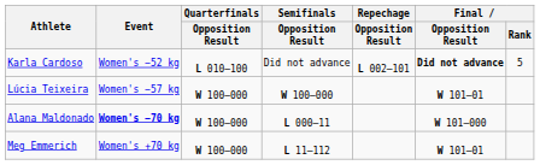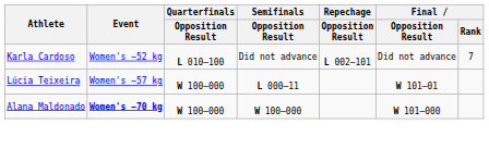 <table class="wikitable" style="font-size:90%">
 <tr>
 <th rowspan="2">Athlete</th>
 <th rowspan="2">Event</th>
 <th>Quarterfinals</th>
 <th>Semifinals</th>
 <th>Repechage</th>
 <th colspan="2">Final / </th>
 </tr>
 <tr>
 <th>Opposition<br>Result</th>
 <th>Opposition<br>Result</th>
 <th>Opposition<br>Result</th>
 <th>Opposition<br>Result</th>
 <th>Rank</th>
 </tr>
 <tr align=center>
 <td align=left><a href='#'>Karla Cardoso</a></td>
 <td align=left><a href='#'>Women's −52 kg</a></td>
 <td><br><strong>L</strong> 010–100</td>
 <td>Did not advance</td>
 <td><br> <strong>L</strong> 002–101</td>
-<td><strong>Did not advance</strong></td>
-<td>5</td>
+<td>Did not advance</td>
+<td>7</td>
 </tr>
 <tr align=center>
 <td align=left><a href='#'>Lúcia Teixeira</a></td>
 <td align=left><a href='#'>Women's −57 kg</a></td>
 <td><br> <strong>W</strong> 100–000</td>
-<td><br> <strong>W</strong> 100–000</td>
+<td><br> <strong>L</strong> 000–11</td>
 <td></td>
 <td><br> <strong>W</strong> 101–01</td>
 <td></td>
 </tr>
 <tr align=center>
 <td align=left><a href='#'>Alana Maldonado</a></td>
 <td align=left><strong><a href='#'>Women's −70 kg</a></strong></td>
 <td><br> <strong>W</strong> 100–000</td>
-<td><br> <strong>L</strong> 000–11</td>
+<td><br> <strong>W</strong> 100–000</td>
 <td></td>
 <td><br> <strong>W</strong> 101–000</td>
 <td></td>
 </tr>
-<tr align=center>
-<td align=left><a href='#'>Meg Emmerich</a></td>
-<td align=left><a href='#'>Women's +70 kg</a></td>
-<td><br> <strong>W</strong> 100–000</td>
-<td><br> <strong>L</strong> 11–112</td>
-<td></td>
-<td><br> <strong>W</strong> 101–01</td>
-<td></td>
-</tr>
 </table>
